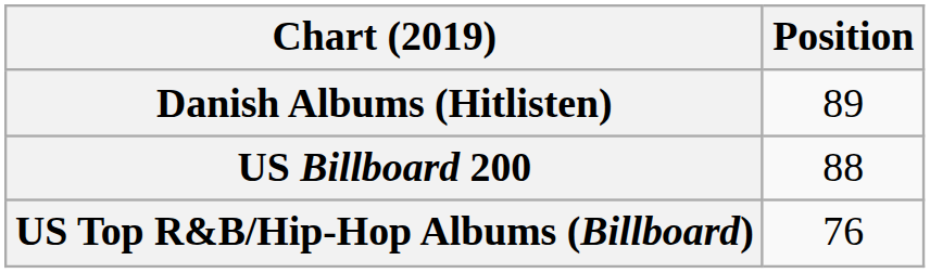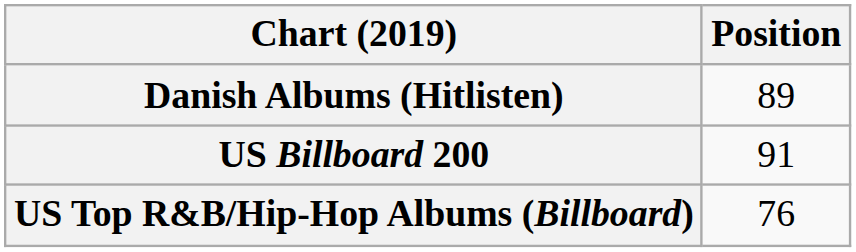 <table class="wikitable sortable plainrowheaders" style="text-align:center">
 <tr>
 <th scope="col">Chart (2019)</th>
 <th scope="col">Position</th>
 </tr>
 <tr>
 <th scope="row">Danish Albums (Hitlisten)</th>
 <td>89</td>
 </tr>
 <tr>
 <th scope="row">US <em>Billboard</em> 200</th>
-<td>88</td>
+<td>91</td>
 </tr>
 <tr>
 <th scope="row">US Top R&B/Hip-Hop Albums (<em>Billboard</em>)</th>
 <td>76</td>
 </tr>
 </table>
